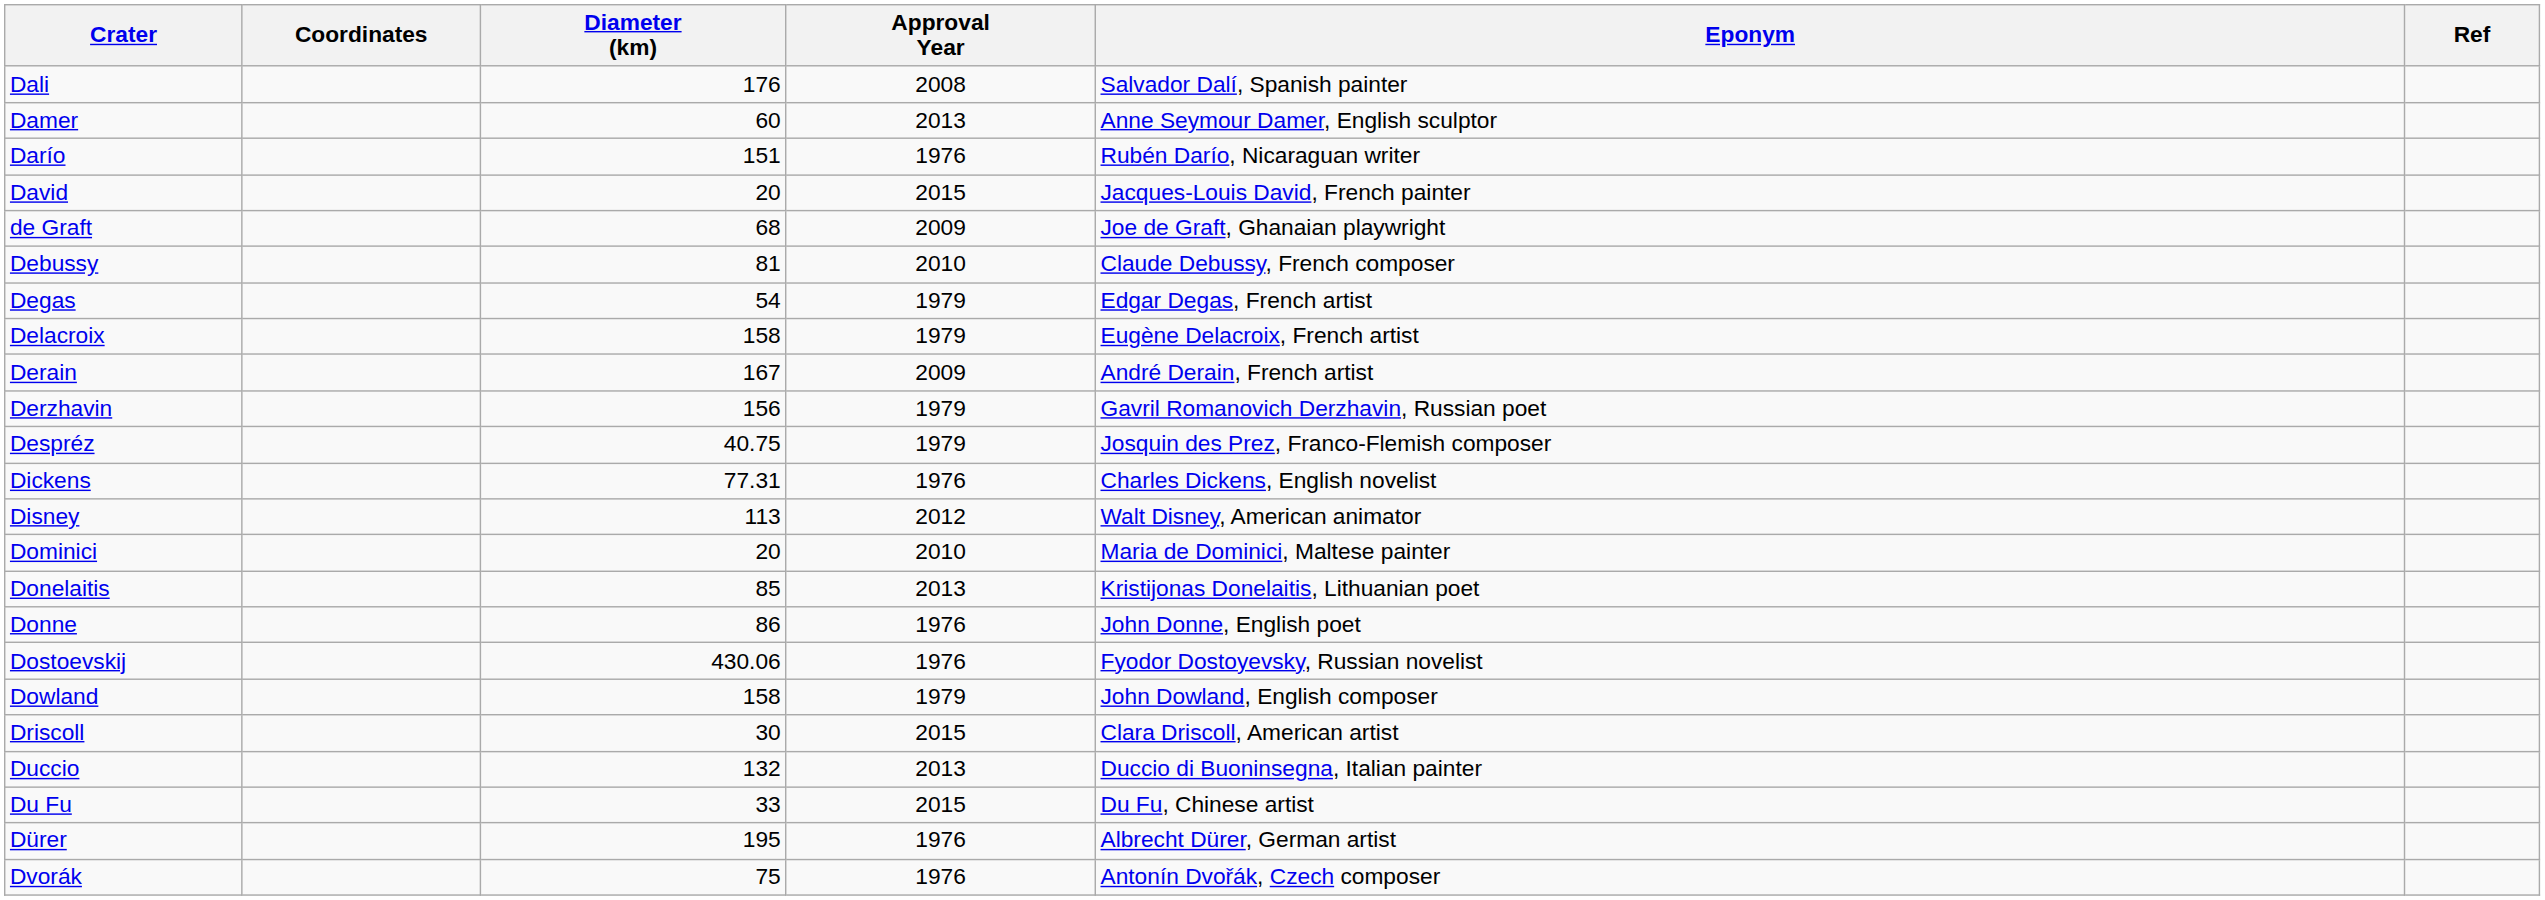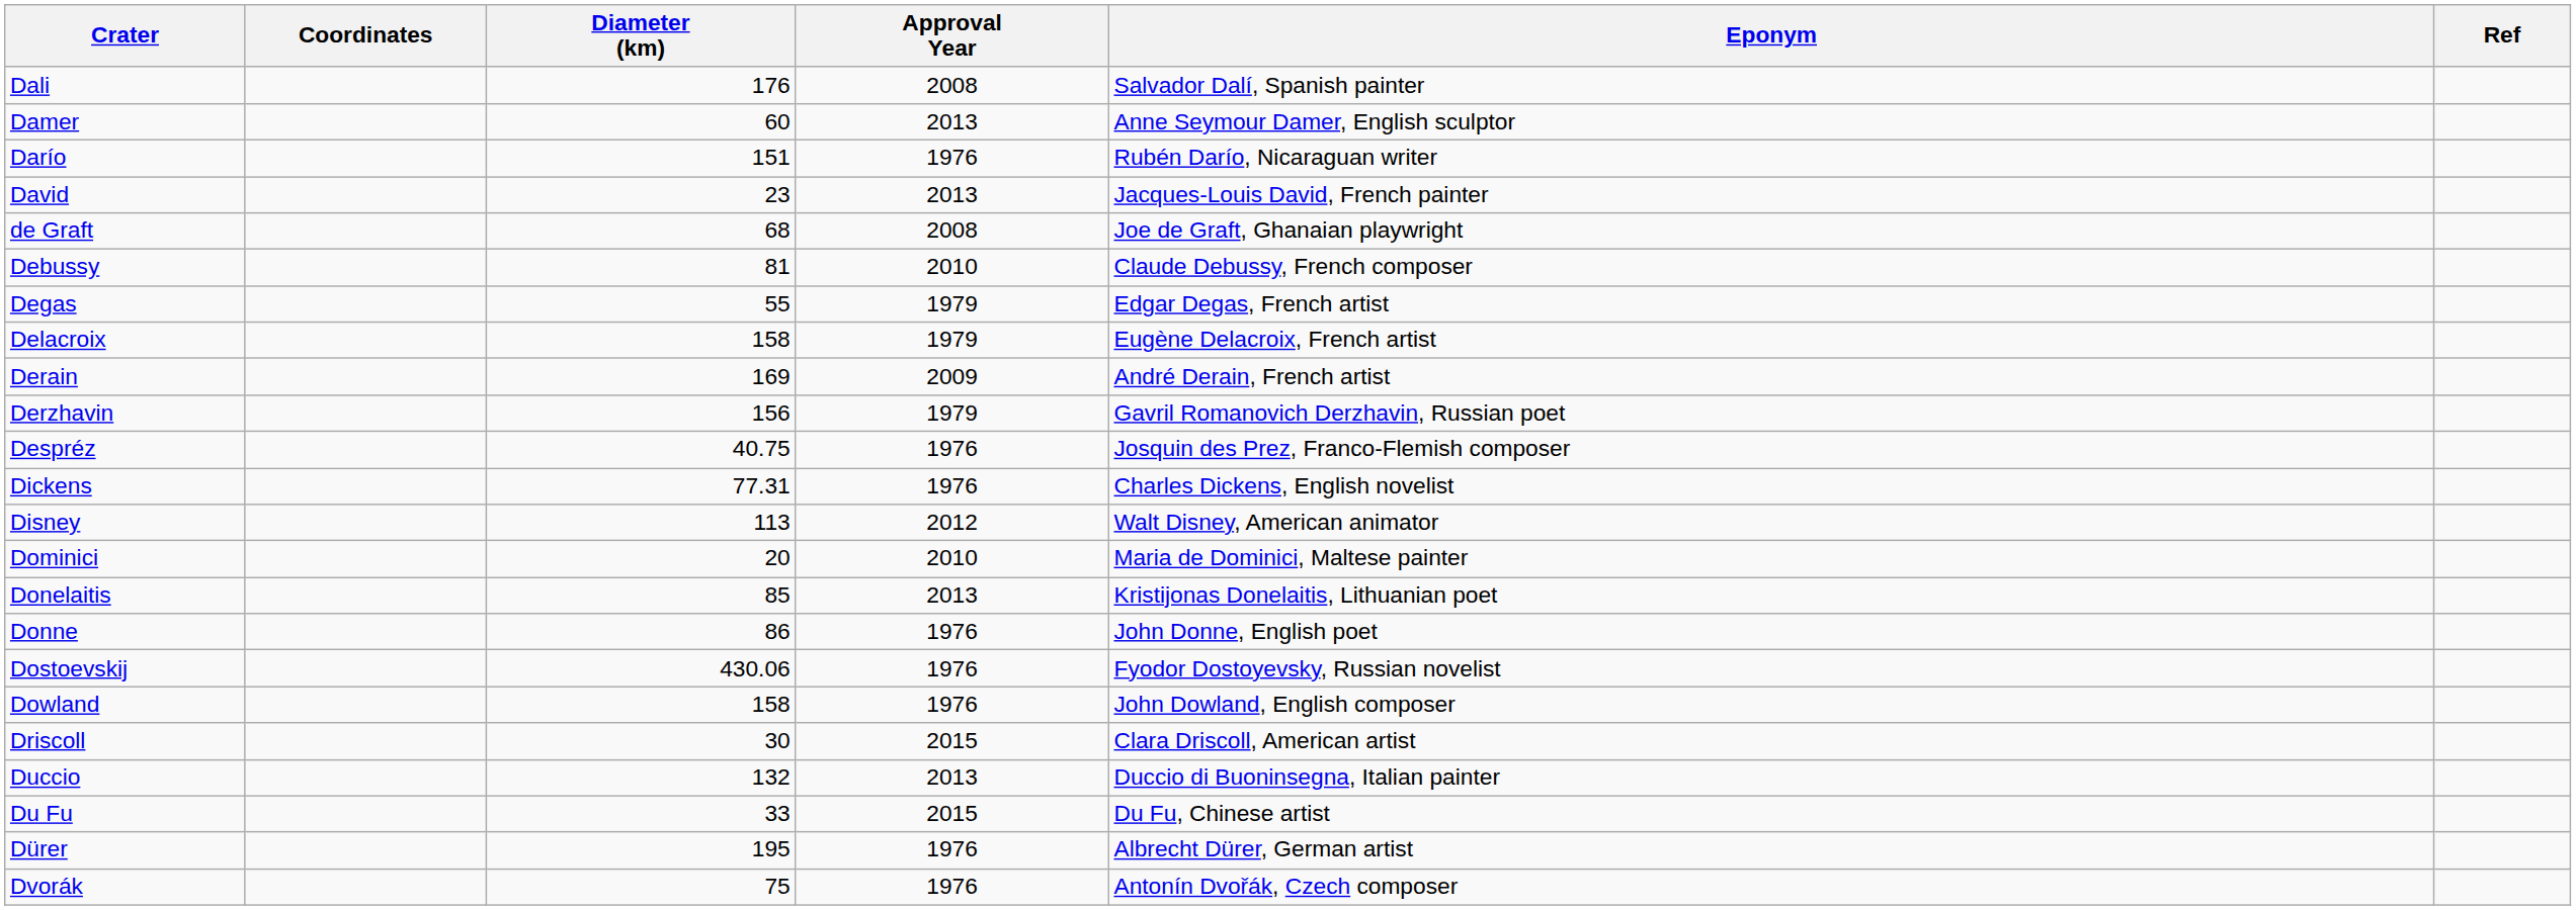 <table class="wikitable sortable" style="min-width: 90%">
 <tr>
 <th style="width:10em"><a href='#'>Crater</a></th>
 <th style="width:10em">Coordinates</th>
 <th><a href='#'>Diameter</a><br>(km)</th>
 <th>Approval<br>Year</th>
 <th class="unsortable"><a href='#'>Eponym</a></th>
 <th class="unsortable">Ref</th>
 </tr>
 <tr id="Dali">
 <td><a href='#'>Dali</a></td>
 <td></td>
 <td align=right>176</td>
 <td align=center>2008</td>
 <td><a href='#'>Salvador Dalí</a>, Spanish painter</td>
 <td></td>
 </tr>
 <tr id="Damer">
 <td><a href='#'>Damer</a></td>
 <td></td>
 <td align=right>60</td>
 <td align=center>2013</td>
 <td><a href='#'>Anne Seymour Damer</a>, English sculptor</td>
 <td></td>
 </tr>
 <tr id="Darío">
 <td><a href='#'>Darío</a></td>
 <td></td>
 <td align=right>151</td>
 <td align=center>1976</td>
 <td><a href='#'>Rubén Darío</a>, Nicaraguan writer</td>
 <td></td>
 </tr>
 <tr id="David">
 <td><a href='#'>David</a></td>
 <td></td>
-<td align=right>20</td>
-<td align=center>2015</td>
+<td align=right>23</td>
+<td align=center>2013</td>
 <td><a href='#'>Jacques-Louis David</a>, French painter</td>
 <td></td>
 </tr>
 <tr id="de Graft">
 <td><a href='#'>de Graft</a></td>
 <td></td>
 <td align=right>68</td>
-<td align=center>2009</td>
+<td align=center>2008</td>
 <td><a href='#'>Joe de Graft</a>, Ghanaian playwright</td>
 <td></td>
 </tr>
 <tr id="Debussy">
 <td><a href='#'>Debussy</a></td>
 <td></td>
 <td align=right>81</td>
 <td align=center>2010</td>
 <td><a href='#'>Claude Debussy</a>, French composer</td>
 <td></td>
 </tr>
 <tr id="Degas">
 <td><a href='#'>Degas</a></td>
 <td></td>
-<td align=right>54</td>
+<td align=right>55</td>
 <td align=center>1979</td>
 <td><a href='#'>Edgar Degas</a>, French artist</td>
 <td></td>
 </tr>
 <tr id="Delacroix">
 <td><a href='#'>Delacroix</a></td>
 <td></td>
 <td align=right>158</td>
 <td align=center>1979</td>
 <td><a href='#'>Eugène Delacroix</a>, French artist</td>
 <td></td>
 </tr>
 <tr id="Derain">
 <td><a href='#'>Derain</a></td>
 <td></td>
-<td align=right>167</td>
+<td align=right>169</td>
 <td align=center>2009</td>
 <td><a href='#'>André Derain</a>, French artist</td>
 <td></td>
 </tr>
 <tr id="Derzhavin">
 <td><a href='#'>Derzhavin</a></td>
 <td></td>
 <td align=right>156</td>
 <td align=center>1979</td>
 <td><a href='#'>Gavril Romanovich Derzhavin</a>, Russian poet</td>
 <td></td>
 </tr>
 <tr id="Despréz">
 <td><a href='#'>Despréz</a></td>
 <td></td>
 <td align=right>40.75</td>
-<td align=center>1979</td>
+<td align=center>1976</td>
 <td><a href='#'>Josquin des Prez</a>, Franco-Flemish composer</td>
 <td></td>
 </tr>
 <tr id="Dickens">
 <td><a href='#'>Dickens</a></td>
 <td></td>
 <td align=right>77.31</td>
 <td align=center>1976</td>
 <td><a href='#'>Charles Dickens</a>, English novelist</td>
 <td></td>
 </tr>
 <tr id="Disney">
 <td><a href='#'>Disney</a></td>
 <td></td>
 <td align=right>113</td>
 <td align=center>2012</td>
 <td><a href='#'>Walt Disney</a>, American animator</td>
 <td></td>
 </tr>
 <tr id="Dominici">
 <td><a href='#'>Dominici</a></td>
 <td></td>
 <td align=right>20</td>
 <td align=center>2010</td>
 <td><a href='#'>Maria de Dominici</a>, Maltese painter</td>
 <td></td>
 </tr>
 <tr id="Donelaitis">
 <td><a href='#'>Donelaitis</a></td>
 <td></td>
 <td align=right>85</td>
 <td align=center>2013</td>
 <td><a href='#'>Kristijonas Donelaitis</a>, Lithuanian poet</td>
 <td></td>
 </tr>
 <tr id="Donne">
 <td><a href='#'>Donne</a></td>
 <td></td>
 <td align=right>86</td>
 <td align=center>1976</td>
 <td><a href='#'>John Donne</a>, English poet</td>
 <td></td>
 </tr>
 <tr id="Dostoevskij">
 <td><a href='#'>Dostoevskij</a></td>
 <td></td>
 <td align=right>430.06</td>
 <td align=center>1976</td>
 <td><a href='#'>Fyodor Dostoyevsky</a>, Russian novelist</td>
 <td></td>
 </tr>
 <tr id="Dowland">
 <td><a href='#'>Dowland</a></td>
 <td></td>
 <td align=right>158</td>
-<td align=center>1979</td>
+<td align=center>1976</td>
 <td><a href='#'>John Dowland</a>, English composer</td>
 <td></td>
 </tr>
 <tr id="Driscoll">
 <td><a href='#'>Driscoll</a></td>
 <td></td>
 <td align=right>30</td>
 <td align=center>2015</td>
 <td><a href='#'>Clara Driscoll</a>, American artist</td>
 <td></td>
 </tr>
 <tr id="Duccio">
 <td><a href='#'>Duccio</a></td>
 <td></td>
 <td align=right>132</td>
 <td align=center>2013</td>
 <td><a href='#'>Duccio di Buoninsegna</a>, Italian painter</td>
 <td></td>
 </tr>
 <tr id="Du Fu">
 <td><a href='#'>Du Fu</a></td>
 <td></td>
 <td align=right>33</td>
 <td align=center>2015</td>
 <td><a href='#'>Du Fu</a>, Chinese artist</td>
 <td></td>
 </tr>
 <tr id="Dürer">
 <td><a href='#'>Dürer</a></td>
 <td></td>
 <td align=right>195</td>
 <td align=center>1976</td>
 <td><a href='#'>Albrecht Dürer</a>, German artist</td>
 <td></td>
 </tr>
 <tr id="Dvorák">
 <td><a href='#'>Dvorák</a></td>
 <td></td>
 <td align=right>75</td>
 <td align=center>1976</td>
 <td><a href='#'>Antonín Dvořák</a>, <a href='#'>Czech</a> composer</td>
 <td></td>
 </tr>
 </table>
